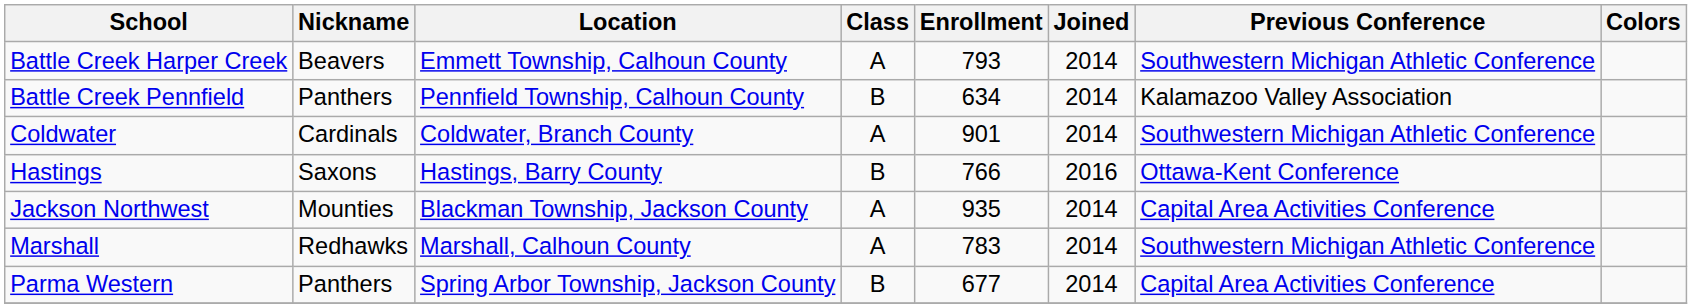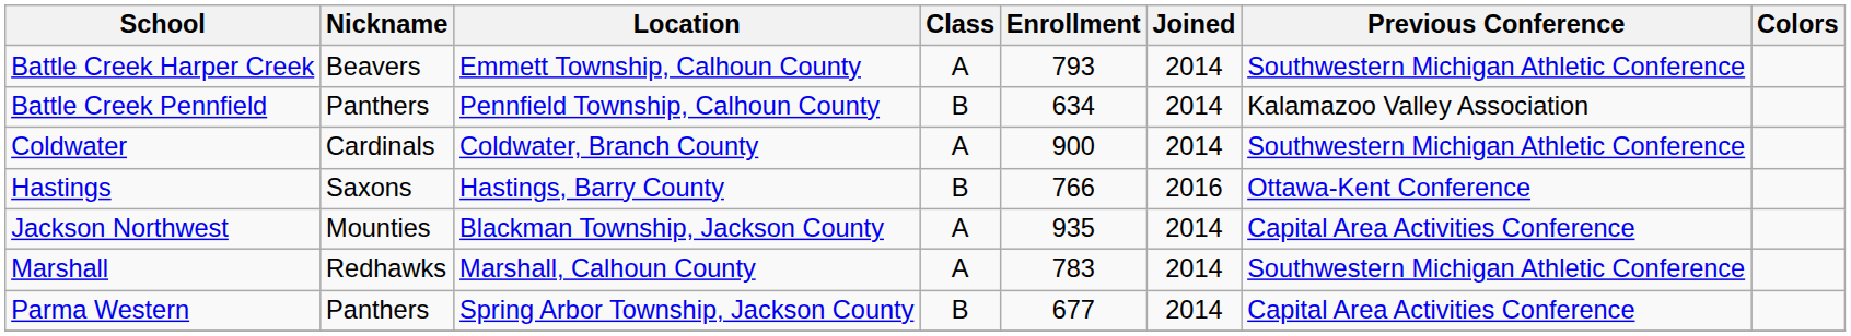 <table class="wikitable sortable">
 <tr>
 <th>School</th>
 <th>Nickname</th>
 <th>Location</th>
 <th>Class</th>
 <th>Enrollment</th>
 <th>Joined</th>
 <th>Previous Conference</th>
 <th>Colors</th>
 </tr>
 <tr>
 <td><a href='#'>Battle Creek Harper Creek</a></td>
 <td>Beavers</td>
 <td><a href='#'>Emmett Township, Calhoun County</a></td>
 <td style="text-align:center;">A</td>
 <td style="text-align:center;">793</td>
 <td style="text-align:center;">2014</td>
 <td><a href='#'>Southwestern Michigan Athletic Conference</a></td>
 <td style="text-align:center;"></td>
 </tr>
 <tr>
 <td><a href='#'>Battle Creek Pennfield</a></td>
 <td>Panthers</td>
 <td><a href='#'>Pennfield Township, Calhoun County</a></td>
 <td style="text-align:center;">B</td>
 <td style="text-align:center;">634</td>
 <td style="text-align:center;">2014</td>
 <td>Kalamazoo Valley Association</td>
 <td style="text-align:center;"></td>
 </tr>
 <tr>
 <td><a href='#'>Coldwater</a></td>
 <td>Cardinals</td>
 <td><a href='#'>Coldwater, Branch County</a></td>
 <td style="text-align:center;">A</td>
-<td style="text-align:center;">901</td>
+<td style="text-align:center;">900</td>
 <td style="text-align:center;">2014</td>
 <td><a href='#'>Southwestern Michigan Athletic Conference</a></td>
 <td style="text-align:center;"></td>
 </tr>
 <tr>
 <td><a href='#'>Hastings</a></td>
 <td>Saxons</td>
 <td><a href='#'>Hastings, Barry County</a></td>
 <td style="text-align:center;">B</td>
 <td style="text-align:center;">766</td>
 <td style="text-align:center;">2016</td>
 <td><a href='#'>Ottawa-Kent Conference</a></td>
 <td style="text-align:center;"></td>
 </tr>
 <tr>
 <td><a href='#'>Jackson Northwest</a></td>
 <td>Mounties</td>
 <td><a href='#'>Blackman Township, Jackson County</a></td>
 <td style="text-align:center;">A</td>
 <td style="text-align:center;">935</td>
 <td style="text-align:center;">2014</td>
 <td><a href='#'>Capital Area Activities Conference</a></td>
 <td style="text-align:center;"></td>
 </tr>
 <tr>
 <td><a href='#'>Marshall</a></td>
 <td>Redhawks</td>
 <td><a href='#'>Marshall, Calhoun County</a></td>
 <td style="text-align:center;">A</td>
 <td style="text-align:center;">783</td>
 <td style="text-align:center;">2014</td>
 <td><a href='#'>Southwestern Michigan Athletic Conference</a></td>
 <td style="text-align:center;"></td>
 </tr>
 <tr>
 <td><a href='#'>Parma Western</a></td>
 <td>Panthers</td>
 <td><a href='#'>Spring Arbor Township, Jackson County</a></td>
 <td style="text-align:center;">B</td>
 <td style="text-align:center;">677</td>
 <td style="text-align:center;">2014</td>
 <td><a href='#'>Capital Area Activities Conference</a></td>
 <td style="text-align:center;"></td>
 </tr>
 <tr>
 </tr>
 </table>
